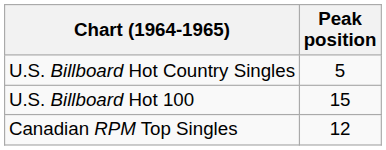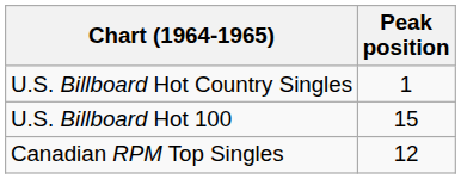 <table class="wikitable sortable">
 <tr>
 <th align="left">Chart (1964-1965)</th>
 <th align="center">Peak<br>position</th>
 </tr>
 <tr>
 <td align="left">U.S. <em>Billboard</em> Hot Country Singles</td>
-<td align="center">5</td>
+<td align="center">1</td>
 </tr>
 <tr>
 <td align="left">U.S. <em>Billboard</em> Hot 100</td>
 <td align="center">15</td>
 </tr>
 <tr>
 <td align="left">Canadian <em>RPM</em> Top Singles</td>
 <td align="center">12</td>
 </tr>
 </table>
